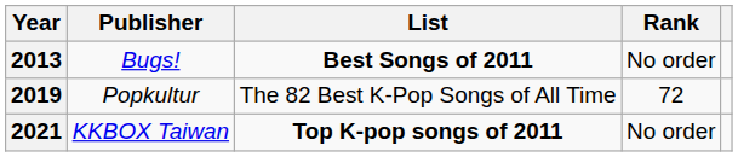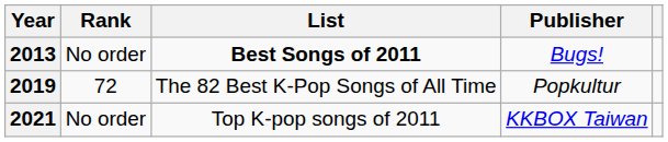 <table class="wikitable plainrowheaders" style="text-align:center">
 <tr>
 <th>Year</th>
+<th>Rank</th>
+<th>List</th>
 <th>Publisher</th>
-<th>List</th>
-<th>Rank</th>
 <th></th>
 </tr>
 <tr>
 <th scope="row">2013</th>
+<td>No order</td>
+<td><strong>Best Songs of 2011</strong></td>
 <td><a href='#'><em>Bugs!</em></a></td>
-<td><strong>Best Songs of 2011</strong></td>
-<td>No order</td>
 <td></td>
 </tr>
 <tr>
 <th scope="row">2019</th>
+<td>72</td>
+<td>The 82 Best K-Pop Songs of All Time</td>
 <td><em>Popkultur</em></td>
-<td>The 82 Best K-Pop Songs of All Time</td>
-<td>72</td>
 <td></td>
 </tr>
 <tr>
 <th scope="row">2021</th>
+<td>No order</td>
+<td>Top K-pop songs of 2011</td>
 <td><em><a href='#'>KKBOX Taiwan</a></em></td>
-<td><strong>Top K-pop songs of 2011</strong></td>
-<td>No order</td>
 <td></td>
 </tr>
 </table>
